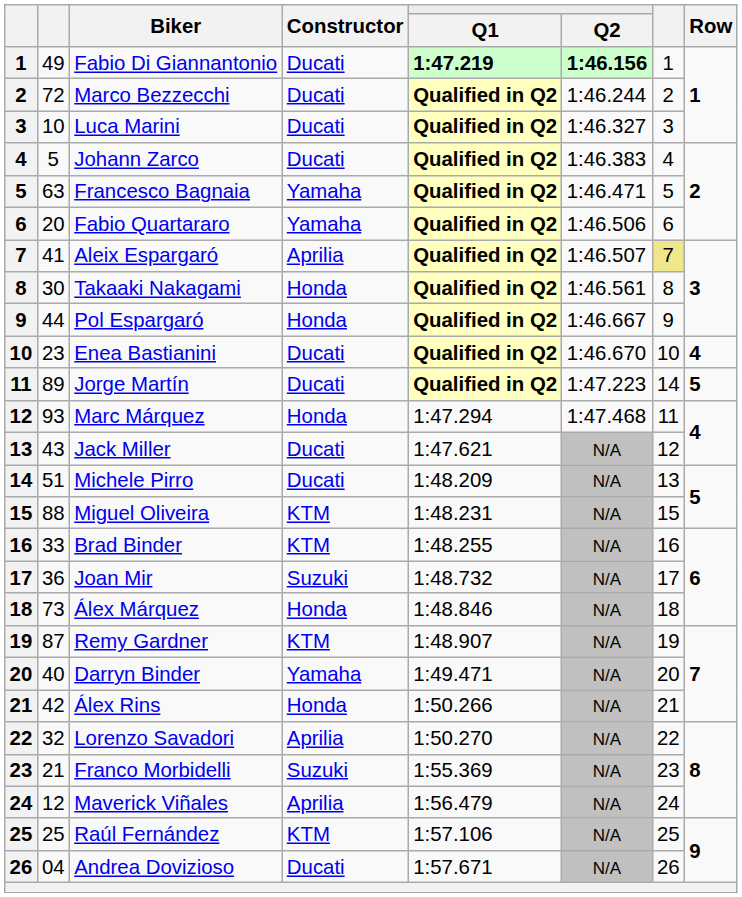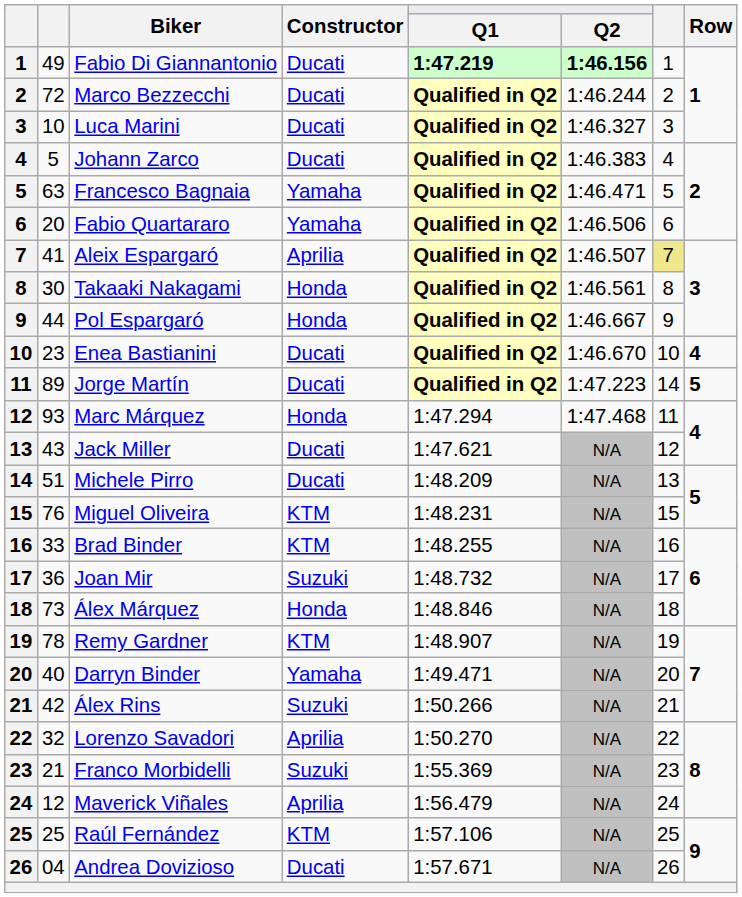 <table class="wikitable sortable" style="font-size: 85%;">
 <tr>
 <th rowspan="2"></th>
 <th rowspan="2"></th>
 <th rowspan="2">Biker</th>
 <th rowspan="2">Constructor</th>
 <th colspan="2" style="background:#eaecf0; text-align:center;"></th>
 <th rowspan="2"></th>
 <th rowspan="2">Row</th>
 </tr>
 <tr>
 <th scope="col">Q1</th>
 <th scope="col">Q2</th>
 </tr>
 <tr>
 <th scope="row">1</th>
 <td align="center">49</td>
 <td> <a href='#'>Fabio Di Giannantonio</a></td>
 <td><a href='#'>Ducati</a></td>
 <td style="background:#ccffcc;"><strong>1:47.219</strong></td>
 <td style="background:#ccffcc;"><strong>1:46.156</strong></td>
 <td align="center">1</td>
 <td rowspan="3"><strong>1</strong></td>
 </tr>
 <tr>
 <th scope="row">2</th>
 <td align="center">72</td>
 <td> <a href='#'>Marco Bezzecchi</a></td>
 <td><a href='#'>Ducati</a></td>
 <td style="background:#ffffbf;"><strong>Qualified in Q2</strong></td>
 <td>1:46.244</td>
 <td align="center">2</td>
 </tr>
 <tr>
 <th scope="row">3</th>
 <td align="center">10</td>
 <td> <a href='#'>Luca Marini</a></td>
 <td><a href='#'>Ducati</a></td>
 <td style="background:#ffffbf;"><strong>Qualified in Q2</strong></td>
 <td>1:46.327</td>
 <td align="center">3</td>
 </tr>
 <tr>
 <th scope="row">4</th>
 <td align="center">5</td>
 <td> <a href='#'>Johann Zarco</a></td>
 <td><a href='#'>Ducati</a></td>
 <td style="background:#ffffbf;"><strong>Qualified in Q2</strong></td>
 <td>1:46.383</td>
 <td align="center">4</td>
 <td rowspan="3"><strong>2</strong></td>
 </tr>
 <tr>
 <th scope="row">5</th>
 <td align="center">63</td>
 <td> <a href='#'>Francesco Bagnaia</a></td>
 <td><a href='#'>Yamaha</a></td>
 <td style="background:#ffffbf;"><strong>Qualified in Q2</strong></td>
 <td>1:46.471</td>
 <td align="center">5</td>
 </tr>
 <tr>
 <th scope="row">6</th>
 <td align="center">20</td>
 <td> <a href='#'>Fabio Quartararo</a></td>
 <td><a href='#'>Yamaha</a></td>
 <td style="background:#ffffbf;"><strong>Qualified in Q2</strong></td>
 <td>1:46.506</td>
 <td align="center">6</td>
 </tr>
 <tr>
 <th scope="row">7</th>
 <td align="center">41</td>
 <td> <a href='#'>Aleix Espargaró</a></td>
 <td><a href='#'>Aprilia</a></td>
 <td style="background:#ffffbf;"><strong>Qualified in Q2</strong></td>
 <td>1:46.507</td>
 <td align="center" style="background: khaki;">7</td>
 <td rowspan="3"><strong>3</strong></td>
 </tr>
 <tr>
 <th scope="row">8</th>
 <td align="center">30</td>
 <td> <a href='#'>Takaaki Nakagami</a></td>
 <td><a href='#'>Honda</a></td>
 <td style="background:#ffffbf;"><strong>Qualified in Q2</strong></td>
 <td>1:46.561</td>
 <td align="center">8</td>
 </tr>
 <tr>
 <th scope="row">9</th>
 <td align="center">44</td>
 <td> <a href='#'>Pol Espargaró</a></td>
 <td><a href='#'>Honda</a></td>
 <td style="background:#ffffbf;"><strong>Qualified in Q2</strong></td>
 <td>1:46.667</td>
 <td align="center">9</td>
 </tr>
 <tr>
 <th scope="row">10</th>
 <td align="center">23</td>
 <td> <a href='#'>Enea Bastianini</a></td>
 <td><a href='#'>Ducati</a></td>
 <td style="background:#ffffbf;"><strong>Qualified in Q2</strong></td>
 <td>1:46.670</td>
 <td align="center">10</td>
 <td><strong>4</strong></td>
 </tr>
 <tr>
 <th scope="row">11</th>
 <td align="center">89</td>
 <td> <a href='#'>Jorge Martín</a></td>
 <td><a href='#'>Ducati</a></td>
 <td style="background:#ffffbf;"><strong>Qualified in Q2</strong></td>
 <td>1:47.223</td>
 <td align="center">14</td>
 <td><strong>5</strong></td>
 </tr>
 <tr>
 <th scope="row">12</th>
 <td align="center">93</td>
 <td> <a href='#'>Marc Márquez</a></td>
 <td><a href='#'>Honda</a></td>
 <td>1:47.294</td>
 <td>1:47.468</td>
 <td align="center">11</td>
 <td rowspan="2"><strong>4</strong></td>
 </tr>
 <tr>
 <th scope="row">13</th>
 <td align="center">43</td>
 <td> <a href='#'>Jack Miller</a></td>
 <td><a href='#'>Ducati</a></td>
 <td>1:47.621</td>
 <td style="background: silver" align="center" data-sort-value="13"><small>N/A</small></td>
 <td align="center">12</td>
 </tr>
 <tr>
 <th scope="row">14</th>
 <td align="center">51</td>
 <td> <a href='#'>Michele Pirro</a></td>
 <td><a href='#'>Ducati</a></td>
 <td>1:48.209</td>
 <td style="background: silver" align="center" data-sort-value="14"><small>N/A</small></td>
 <td align="center">13</td>
 <td rowspan="2"><strong>5</strong></td>
 </tr>
 <tr>
 <th scope="row">15</th>
-<td align="center">88</td>
+<td align="center">76</td>
 <td> <a href='#'>Miguel Oliveira</a></td>
 <td><a href='#'>KTM</a></td>
 <td>1:48.231</td>
 <td style="background: silver" align="center" data-sort-value="15"><small>N/A</small></td>
 <td align="center">15</td>
 </tr>
 <tr>
 <th scope="row">16</th>
 <td align="center">33</td>
 <td> <a href='#'>Brad Binder</a></td>
 <td><a href='#'>KTM</a></td>
 <td>1:48.255</td>
 <td style="background: silver" align="center" data-sort-value="16"><small>N/A</small></td>
 <td align="center">16</td>
 <td rowspan="3"><strong>6</strong></td>
 </tr>
 <tr>
 <th scope="row">17</th>
 <td align="center">36</td>
 <td> <a href='#'>Joan Mir</a></td>
 <td><a href='#'>Suzuki</a></td>
 <td>1:48.732</td>
 <td style="background: silver" align="center" data-sort-value="17"><small>N/A</small></td>
 <td align="center">17</td>
 </tr>
 <tr>
 <th scope="row">18</th>
 <td align="center">73</td>
 <td> <a href='#'>Álex Márquez</a></td>
 <td><a href='#'>Honda</a></td>
 <td>1:48.846</td>
 <td style="background: silver" align="center" data-sort-value="18"><small>N/A</small></td>
 <td align="center">18</td>
 </tr>
 <tr>
 <th scope="row">19</th>
-<td align="center">87</td>
+<td align="center">78</td>
 <td> <a href='#'>Remy Gardner</a></td>
 <td><a href='#'>KTM</a></td>
 <td>1:48.907</td>
 <td style="background: silver" align="center" data-sort-value="19"><small>N/A</small></td>
 <td align="center">19</td>
 <td rowspan="3"><strong>7</strong></td>
 </tr>
 <tr>
 <th scope="row">20</th>
 <td align="center">40</td>
 <td> <a href='#'>Darryn Binder</a></td>
 <td><a href='#'>Yamaha</a></td>
 <td>1:49.471</td>
 <td style="background: silver" align="center" data-sort-value="20"><small>N/A</small></td>
 <td align="center">20</td>
 </tr>
 <tr>
 <th scope="row">21</th>
 <td align="center">42</td>
 <td> <a href='#'>Álex Rins</a></td>
-<td><a href='#'>Honda</a></td>
+<td><a href='#'>Suzuki</a></td>
 <td>1:50.266</td>
 <td style="background: silver" align="center" data-sort-value="21"><small>N/A</small></td>
 <td align="center">21</td>
 </tr>
 <tr>
 <th scope="row">22</th>
 <td align="center">32</td>
 <td> <a href='#'>Lorenzo Savadori</a></td>
 <td><a href='#'>Aprilia</a></td>
 <td>1:50.270</td>
 <td style="background: silver" align="center" data-sort-value="22"><small>N/A</small></td>
 <td align="center">22</td>
 <td rowspan="3"><strong>8</strong></td>
 </tr>
 <tr>
 <th scope="row">23</th>
 <td align="center">21</td>
 <td> <a href='#'>Franco Morbidelli</a></td>
 <td><a href='#'>Suzuki</a></td>
 <td>1:55.369</td>
 <td style="background: silver" align="center" data-sort-value="23"><small>N/A</small></td>
 <td align="center">23</td>
 </tr>
 <tr>
 <th scope="row">24</th>
 <td align="center">12</td>
 <td> <a href='#'>Maverick Viñales</a></td>
 <td><a href='#'>Aprilia</a></td>
 <td>1:56.479</td>
 <td style="background: silver" align="center" data-sort-value="24"><small>N/A</small></td>
 <td align="center">24</td>
 </tr>
 <tr>
 <th scope="row">25</th>
 <td align="center">25</td>
 <td> <a href='#'>Raúl Fernández</a></td>
 <td><a href='#'>KTM</a></td>
 <td>1:57.106</td>
 <td style="background: silver" align="center" data-sort-value="25"><small>N/A</small></td>
 <td align="center">25</td>
 <td rowspan="2"><strong>9</strong></td>
 </tr>
 <tr>
 <th scope="row">26</th>
 <td align="center">04</td>
 <td> <a href='#'>Andrea Dovizioso</a></td>
 <td><a href='#'>Ducati</a></td>
 <td>1:57.671</td>
 <td style="background: silver" align="center" data-sort-value="26"><small>N/A</small></td>
 <td align="center">26</td>
 </tr>
 <tr>
 <th colspan="8"></th>
 </tr>
 <tr>
 </tr>
 </table>
